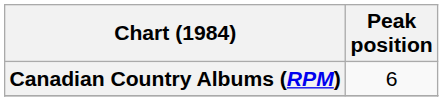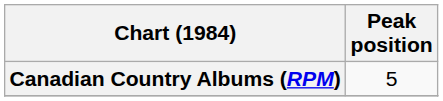 <table class="wikitable sortable plainrowheaders" style="text-align:center">
 <tr>
 <th scope="col">Chart (1984)</th>
 <th scope="col">Peak<br> position</th>
 </tr>
 <tr>
 <th scope="row">Canadian Country Albums  (<em><a href='#'>RPM</a></em>)</th>
-<td>6</td>
+<td>5</td>
 </tr>
 <tr>
 </tr>
 <tr>
 </tr>
 </table>
